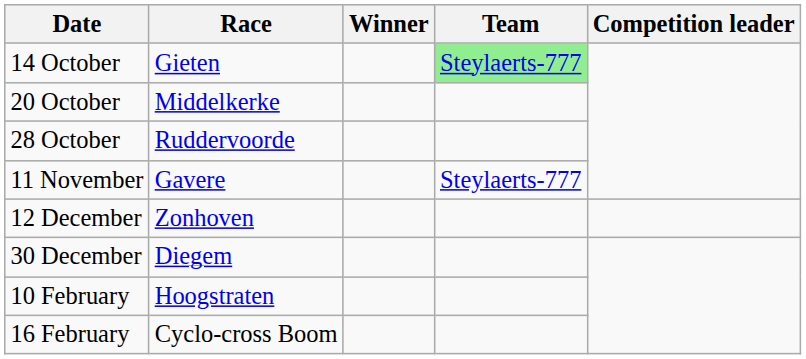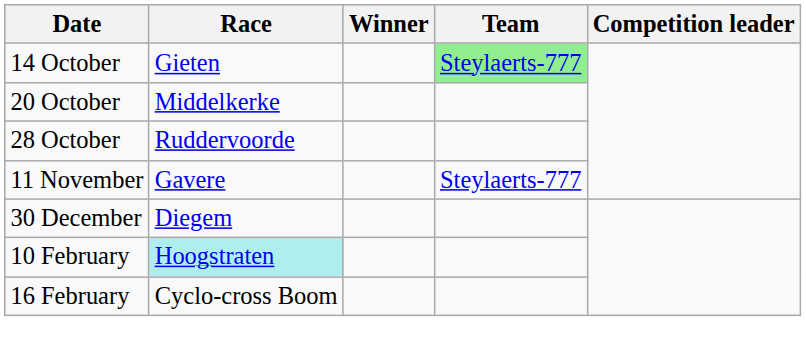 <table class="wikitable">
 <tr>
 <th>Date</th>
 <th>Race</th>
 <th>Winner</th>
 <th>Team</th>
 <th>Competition leader</th>
 </tr>
 <tr>
 <td>14 October</td>
 <td><a href='#'>Gieten</a></td>
 <td></td>
 <td style="background: lightgreen;"><a href='#'>Steylaerts-777</a></td>
 <td rowspan=4></td>
 </tr>
 <tr>
 <td>20 October</td>
 <td><a href='#'>Middelkerke</a></td>
 <td></td>
 <td></td>
 </tr>
 <tr>
 <td>28 October</td>
 <td><a href='#'>Ruddervoorde</a></td>
 <td></td>
 <td></td>
 </tr>
 <tr>
 <td>11 November</td>
 <td><a href='#'>Gavere</a></td>
 <td></td>
 <td><a href='#'>Steylaerts-777</a></td>
 </tr>
 <tr>
-<td>12 December</td>
-<td><a href='#'>Zonhoven</a></td>
-<td></td>
-<td></td>
-<td></td>
-</tr>
-<tr>
 <td>30 December</td>
 <td><a href='#'>Diegem</a></td>
 <td></td>
 <td></td>
 <td rowspan=3></td>
 </tr>
 <tr>
 <td>10 February</td>
-<td><a href='#'>Hoogstraten</a></td>
+<td style="background: paleturquoise;"><a href='#'>Hoogstraten</a></td>
 <td></td>
 <td></td>
 </tr>
 <tr>
 <td>16 February</td>
 <td>Cyclo-cross Boom</td>
 <td></td>
 <td></td>
 </tr>
 </table>
